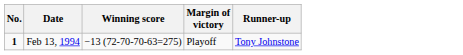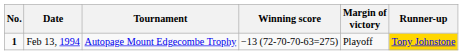 <table class="wikitable" style="font-size:95%;">
 <tr>
 <th>No.</th>
 <th>Date</th>
+<th>Tournament</th>
 <th>Winning score</th>
 <th>Margin of<br>victory</th>
 <th>Runner-up</th>
 </tr>
 <tr>
 <td align=center><strong>1</strong></td>
 <td align=right>Feb 13, <a href='#'>1994</a></td>
+<td><a href='#'>Autopage Mount Edgecombe Trophy</a></td>
 <td>−13 (72-70-70-63=275)</td>
 <td>Playoff</td>
-<td> <a href='#'>Tony Johnstone</a></td>
+<td style="background: gold;"> <a href='#'>Tony Johnstone</a></td>
 </tr>
 </table>
